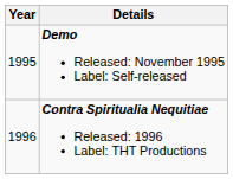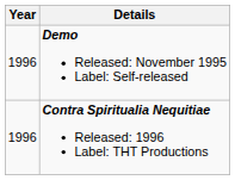 <table class="wikitable">
 <tr>
 <th>Year</th>
 <th>Details</th>
 </tr>
 <tr>
-<td>1995</td>
+<td>1996</td>
 <td><strong><em>Demo</em></strong><br><ul><li>Released: November 1995</li><li>Label: Self-released</li></ul></td>
 </tr>
 <tr>
 <td>1996</td>
 <td><strong><em>Contra Spiritualia Nequitiae</em></strong><br><ul><li>Released: 1996</li><li>Label: THT Productions</li></ul></td>
 </tr>
 </table>
